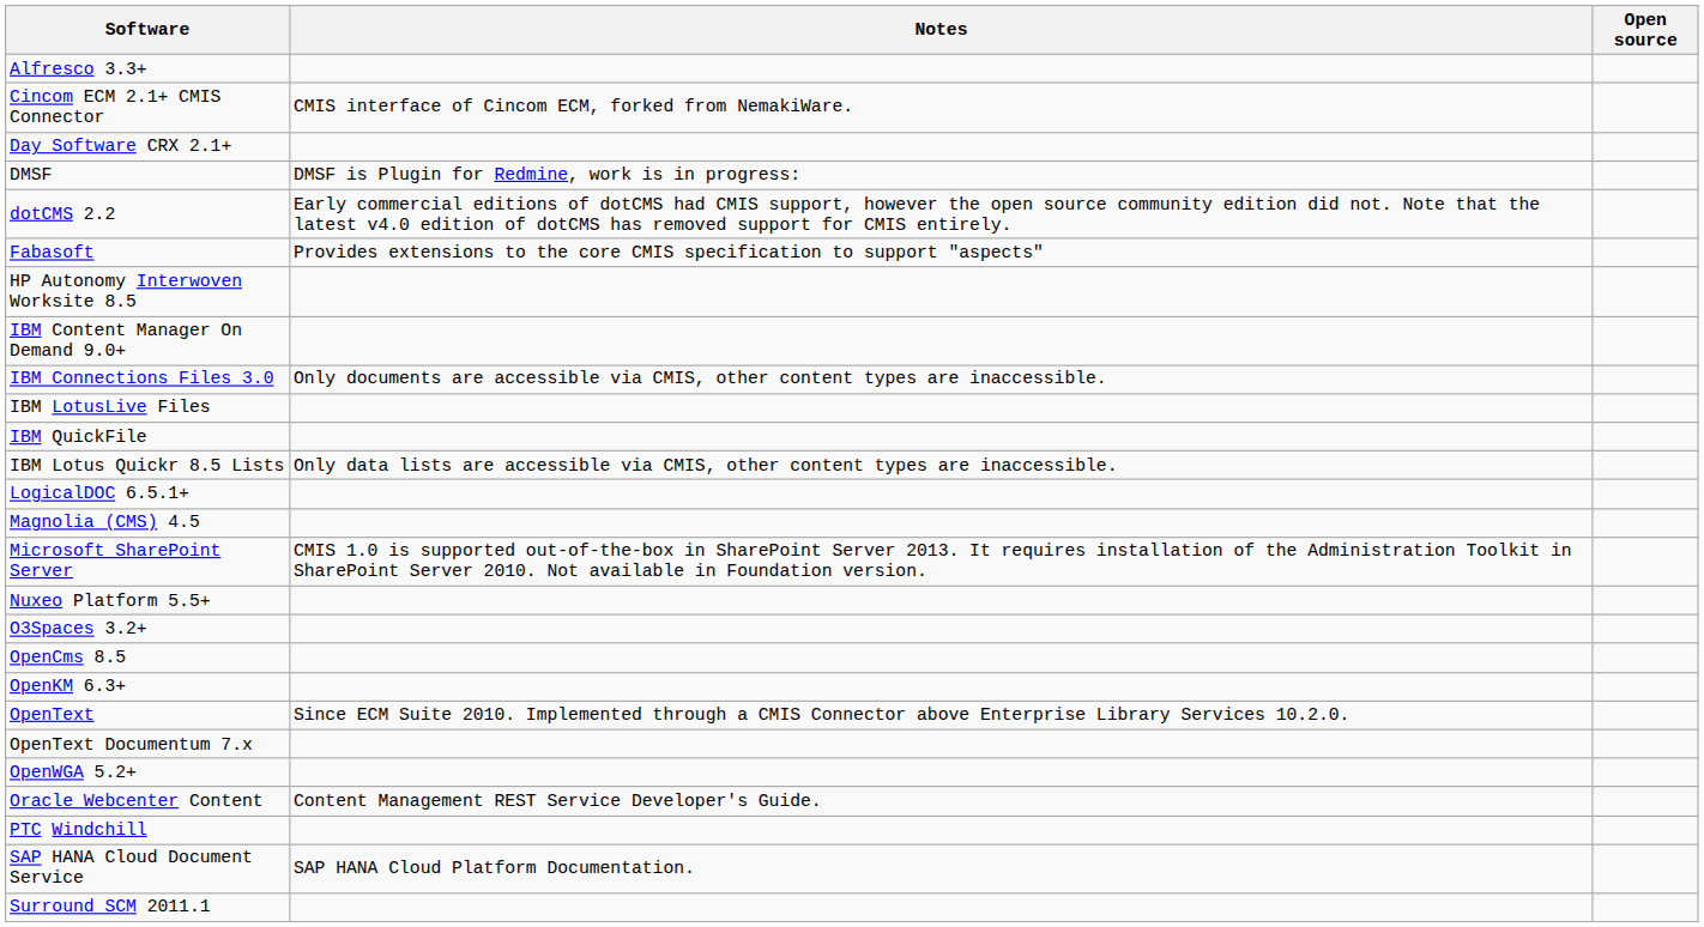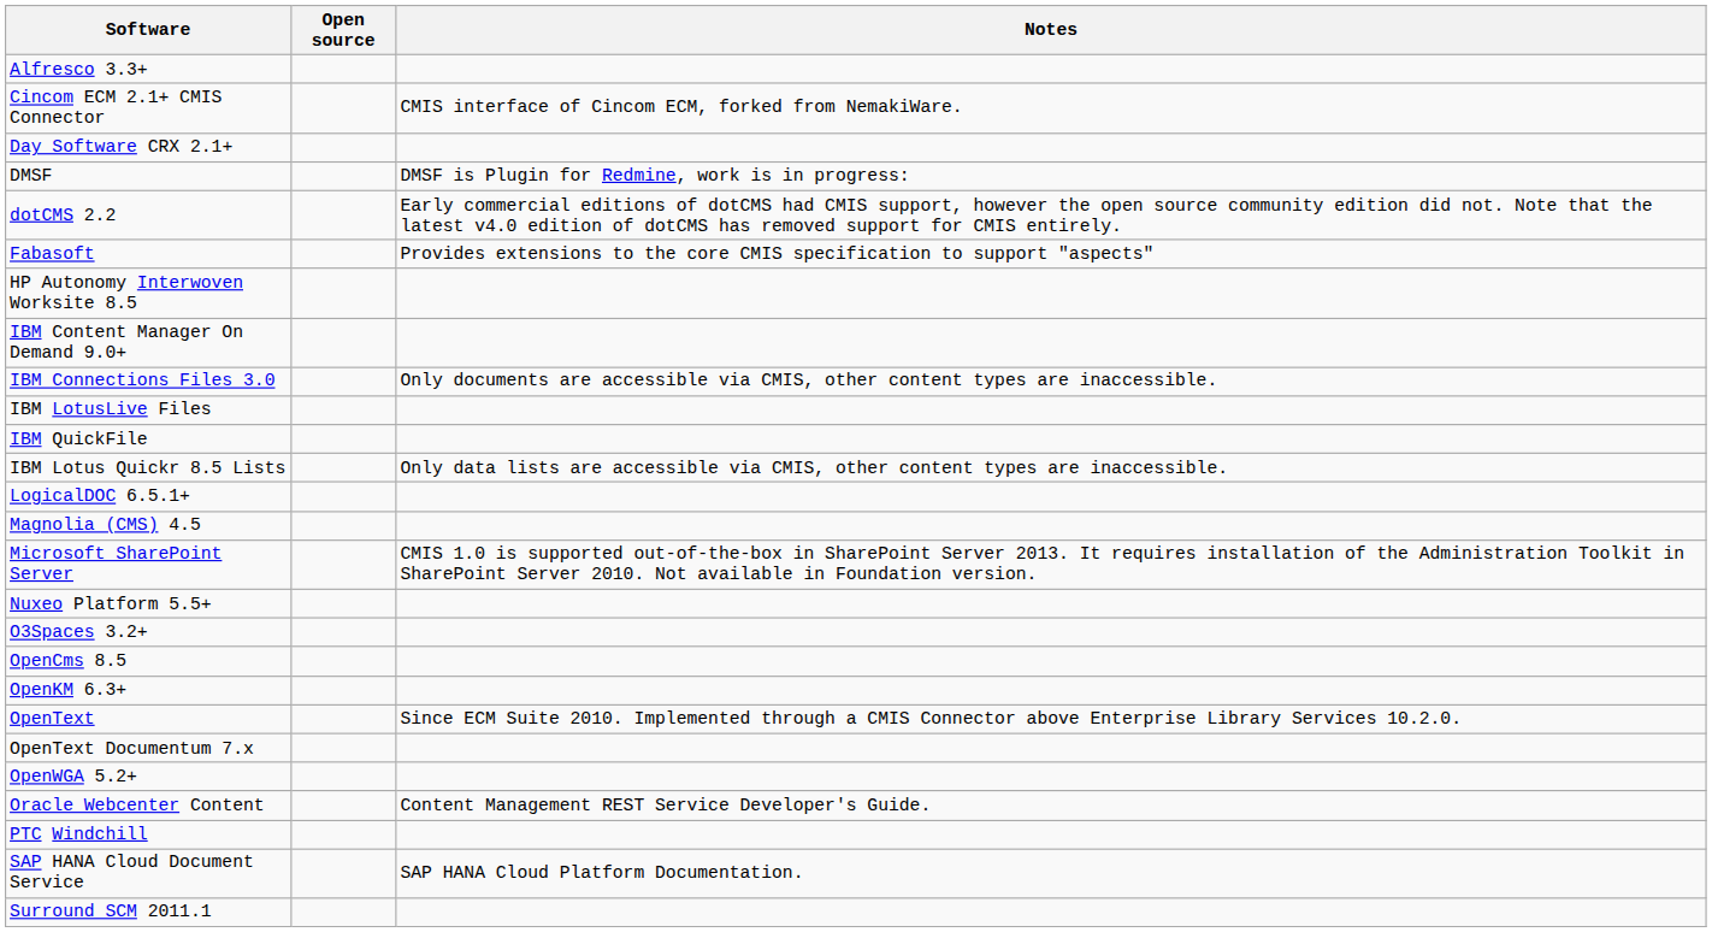 <table class="wikitable sortable">
 <tr>
 <th>Software</th>
+<th>Open source</th>
 <th>Notes</th>
-<th>Open source</th>
 </tr>
 <tr>
 <td><a href='#'>Alfresco</a> 3.3+</td>
 <td></td>
 <td></td>
 </tr>
 <tr>
 <td><a href='#'>Cincom</a> ECM 2.1+ CMIS Connector</td>
+<td></td>
 <td>CMIS interface of Cincom ECM, forked from NemakiWare.</td>
-<td></td>
 </tr>
 <tr>
 <td><a href='#'>Day Software</a> CRX 2.1+</td>
 <td></td>
 <td></td>
 </tr>
 <tr>
 <td>DMSF</td>
+<td></td>
 <td>DMSF is Plugin for <a href='#'>Redmine</a>, work is in progress: </td>
-<td></td>
 </tr>
 <tr>
 <td><a href='#'>dotCMS</a> 2.2</td>
+<td></td>
 <td>Early commercial editions of dotCMS had CMIS support, however the open source community edition did not. Note that the latest v4.0 edition of dotCMS has removed support for CMIS entirely.</td>
-<td></td>
 </tr>
 <tr>
 <td><a href='#'>Fabasoft</a></td>
+<td></td>
 <td>Provides extensions to the core CMIS specification to support "aspects"</td>
-<td></td>
 </tr>
 <tr>
 <td>HP Autonomy <a href='#'>Interwoven</a> Worksite 8.5</td>
 <td></td>
 <td></td>
 </tr>
 <tr>
 <td><a href='#'>IBM</a> Content Manager On Demand 9.0+</td>
 <td></td>
 <td></td>
 </tr>
 <tr>
 <td><a href='#'>IBM Connections Files 3.0</a></td>
+<td></td>
 <td>Only documents are accessible via CMIS, other content types are inaccessible.</td>
-<td></td>
 </tr>
 <tr>
 <td>IBM <a href='#'>LotusLive</a> Files</td>
 <td></td>
 <td></td>
 </tr>
 <tr>
 <td><a href='#'>IBM</a> QuickFile</td>
 <td></td>
 <td></td>
 </tr>
 <tr>
 <td>IBM Lotus Quickr 8.5 Lists</td>
+<td></td>
 <td>Only data lists are accessible via CMIS, other content types are inaccessible.</td>
-<td></td>
 </tr>
 <tr>
 <td><a href='#'>LogicalDOC</a> 6.5.1+</td>
 <td></td>
 <td></td>
 </tr>
 <tr>
 <td><a href='#'>Magnolia (CMS)</a> 4.5</td>
 <td></td>
 <td></td>
 </tr>
 <tr>
 <td><a href='#'>Microsoft SharePoint Server</a></td>
+<td></td>
 <td>CMIS 1.0 is supported out-of-the-box in SharePoint Server 2013. It requires installation of the Administration Toolkit in SharePoint Server 2010. Not available in Foundation version.</td>
-<td></td>
 </tr>
 <tr>
 <td><a href='#'>Nuxeo</a> Platform 5.5+</td>
 <td></td>
 <td></td>
 </tr>
 <tr>
 <td><a href='#'>O3Spaces</a> 3.2+</td>
 <td></td>
 <td></td>
 </tr>
 <tr>
 <td><a href='#'>OpenCms</a> 8.5</td>
 <td></td>
 <td></td>
 </tr>
 <tr>
 <td><a href='#'>OpenKM</a> 6.3+</td>
 <td></td>
 <td></td>
 </tr>
 <tr>
 <td><a href='#'>OpenText</a></td>
+<td></td>
 <td>Since ECM Suite 2010.  Implemented through a CMIS Connector above Enterprise Library Services 10.2.0.</td>
-<td></td>
 </tr>
 <tr>
 <td>OpenText Documentum 7.x</td>
 <td></td>
 <td></td>
 </tr>
 <tr>
 <td><a href='#'>OpenWGA</a> 5.2+</td>
 <td></td>
 <td></td>
 </tr>
 <tr>
 <td><a href='#'>Oracle Webcenter</a> Content</td>
+<td></td>
 <td>Content Management REST Service Developer's Guide.</td>
-<td></td>
 </tr>
 <tr>
 <td><a href='#'>PTC</a> <a href='#'>Windchill</a></td>
 <td></td>
 <td></td>
 </tr>
 <tr>
 <td><a href='#'>SAP</a> HANA Cloud Document Service</td>
+<td></td>
 <td>SAP HANA Cloud Platform Documentation.</td>
-<td></td>
 </tr>
 <tr>
 <td><a href='#'>Surround SCM</a> 2011.1</td>
 <td></td>
 <td></td>
 </tr>
 </table>
